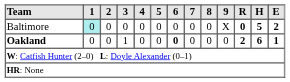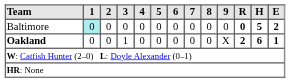 <table border=1 cellspacing=0 width=425 style="margin-left:3em;">
 <tr style="text-align:center; background-color:#e6e6e6;">
 <th align=left width=28%>Team</th>
 <th width=6%>1</th>
 <th width=6%>2</th>
 <th width=6%>3</th>
 <th width=6%>4</th>
 <th width=6%>5</th>
 <th width=6%>6</th>
 <th width=6%>7</th>
 <th width=6%>8</th>
 <th width=6%>9</th>
 <th width=6%>R</th>
 <th width=6%>H</th>
 <th width=6%>E</th>
 </tr>
 <tr style="text-align:center;">
 <td align=left>Baltimore</td>
 <td style="background: paleturquoise;">0</td>
 <td>0</td>
 <td>0</td>
 <td>0</td>
 <td>0</td>
 <td>0</td>
 <td>0</td>
 <td>0</td>
-<td>X</td>
+<td>0</td>
 <td><strong>0</strong></td>
 <td><strong>5</strong></td>
 <td><strong>2</strong></td>
 </tr>
 <tr style="text-align:center;">
 <td align=left><strong>Oakland</strong></td>
 <td>0</td>
 <td>0</td>
 <td>1</td>
 <td>0</td>
 <td>0</td>
-<td><strong>0</strong></td>
 <td>0</td>
 <td>0</td>
 <td>0</td>
+<td>X</td>
 <td><strong>2</strong></td>
 <td><strong>6</strong></td>
 <td><strong>1</strong></td>
 </tr>
 <tr style="text-align:left;">
 <td colspan=13><small><strong>W</strong>: <a href='#'>Catfish Hunter</a> (2–0)   <strong>L</strong>: <a href='#'>Doyle Alexander</a> (0–1)</small></td>
 </tr>
 <tr style="text-align:left;">
 <td colspan=13><small><strong>HR</strong>: None</small></td>
 </tr>
 </table>
